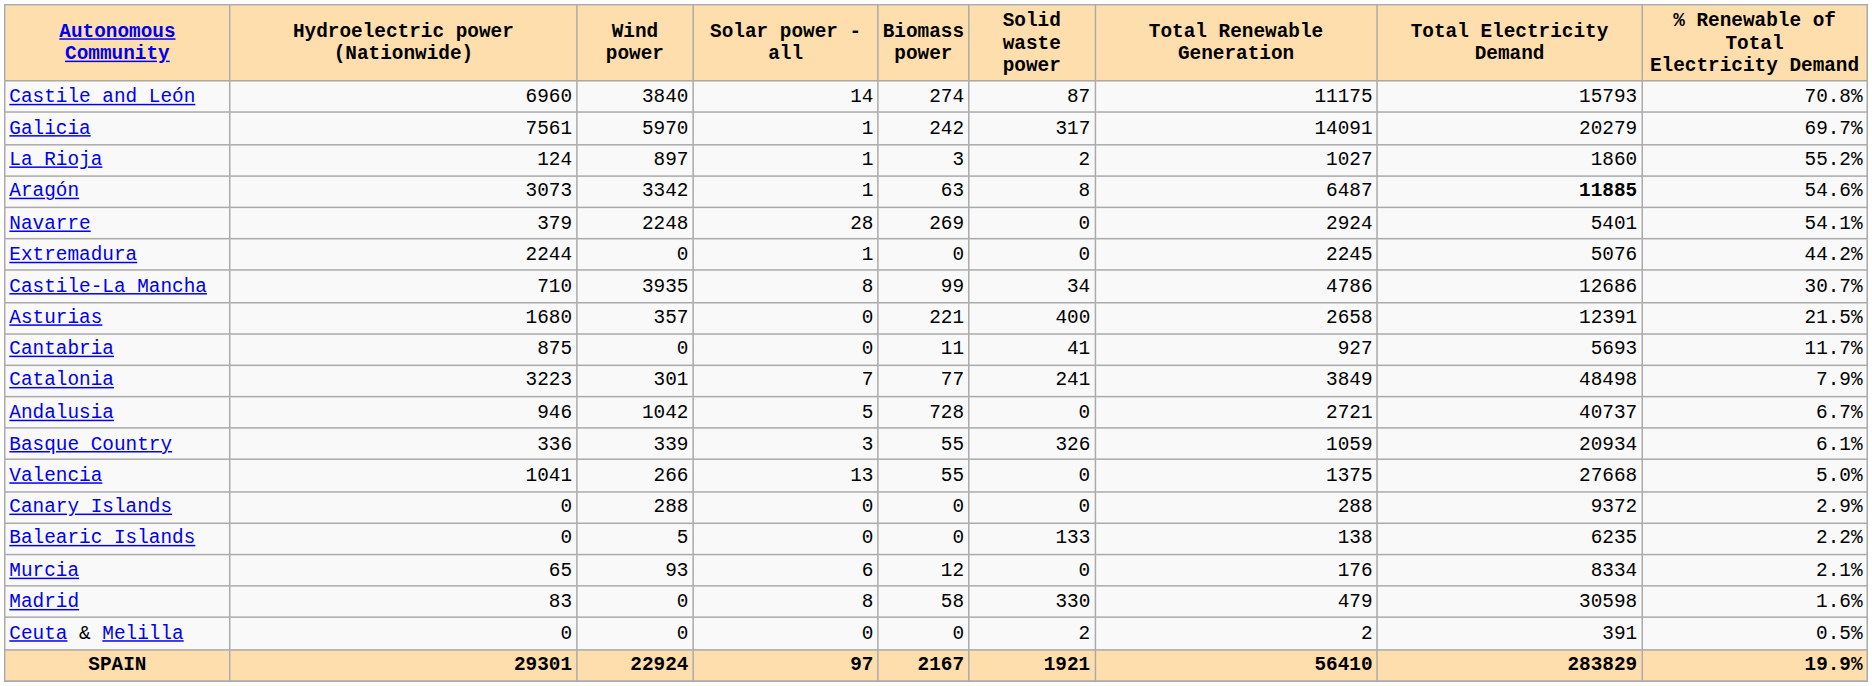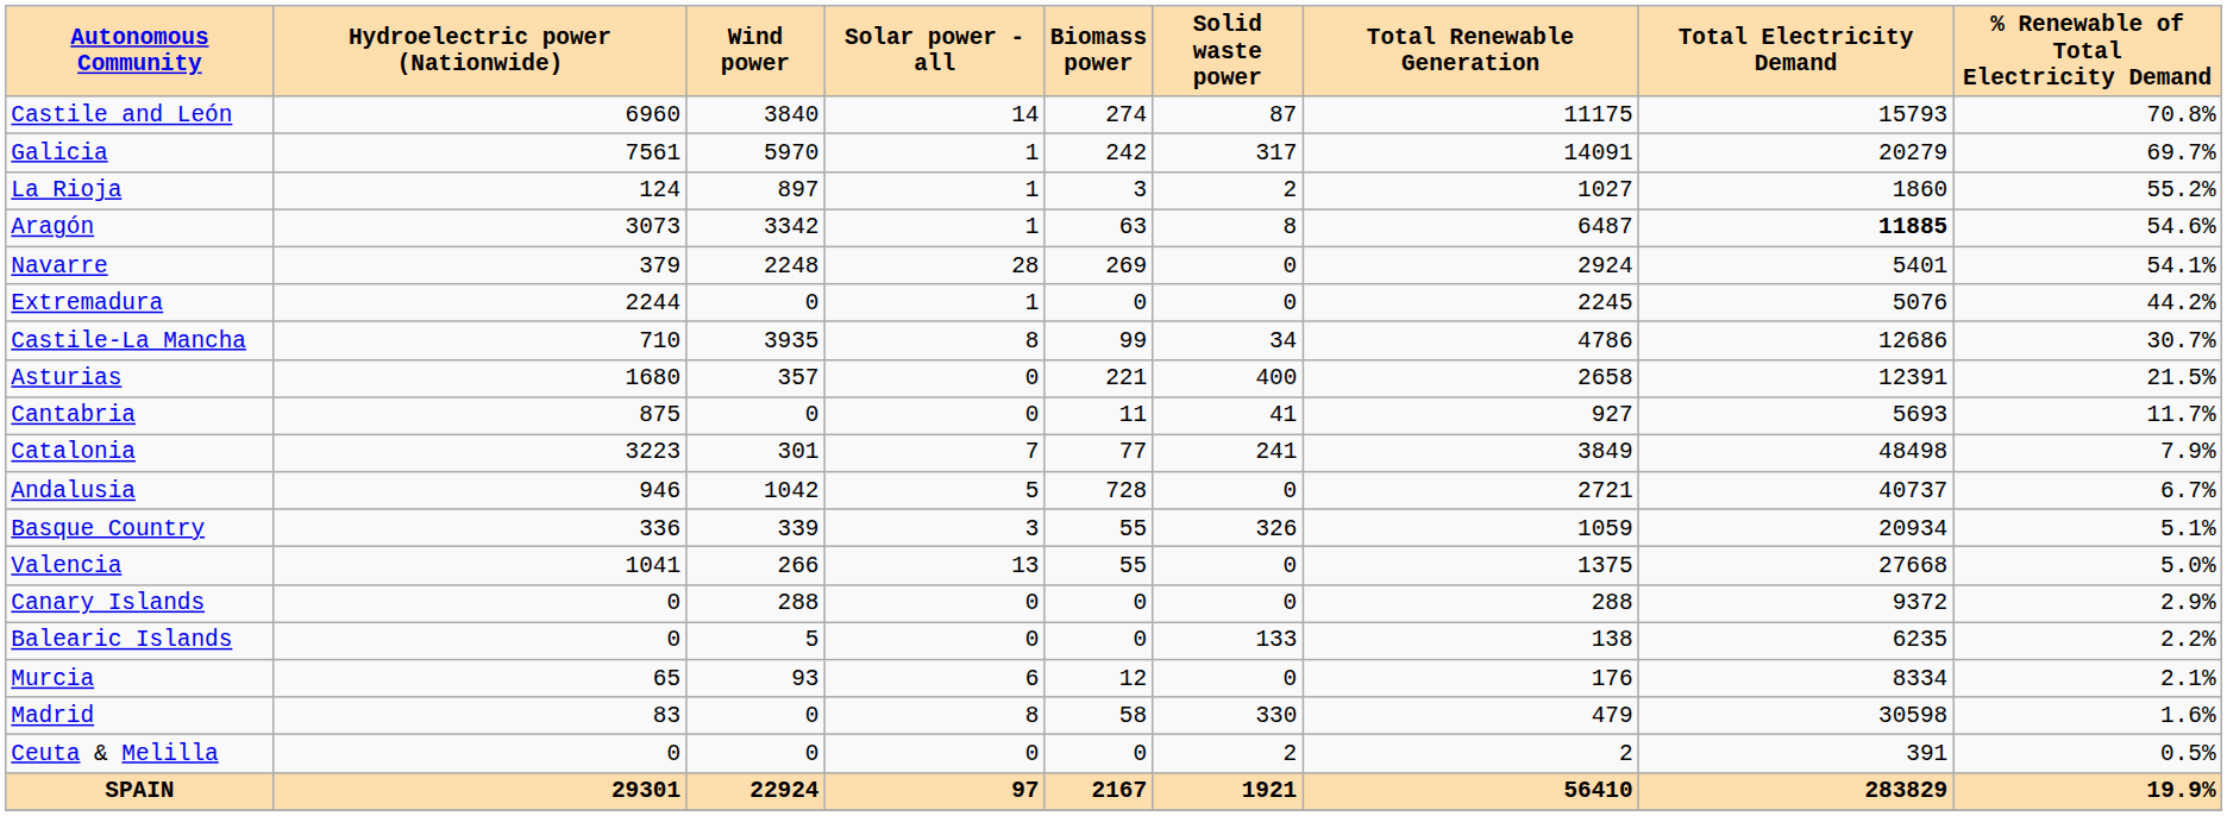 <table style="text-align: right" class="wikitable">
 <tr ---->
 <th style="background: #FFDEAD"><a href='#'>Autonomous Community</a></th>
 <th style="background: #FFDEAD">Hydroelectric power    (Nationwide)</th>
 <th style="background: #FFDEAD">Wind power</th>
 <th style="background: #FFDEAD">Solar power - all</th>
 <th style="background: #FFDEAD">Biomass<br>power</th>
 <th style="background: #FFDEAD">Solid waste<br>power</th>
 <th style="background: #FFDEAD">Total Renewable Generation</th>
 <th style="background: #FFDEAD">Total Electricity Demand</th>
 <th style="background: #FFDEAD">% Renewable of Total<br>Electricity Demand</th>
 </tr>
 <tr ---->
 <td align=left><a href='#'>Castile and León</a></td>
 <td align="right">6960</td>
 <td align="right">3840</td>
 <td align="right">14</td>
 <td align="right">274</td>
 <td align="right">87</td>
 <td align="right">11175</td>
 <td align="right">15793</td>
 <td align="right">70.8%</td>
 </tr>
 <tr ---->
 <td align=left><a href='#'>Galicia</a></td>
 <td align="right">7561</td>
 <td align="right">5970</td>
 <td align="right">1</td>
 <td align="right">242</td>
 <td align="right">317</td>
 <td align="right">14091</td>
 <td align="right">20279</td>
 <td align="right">69.7%</td>
 </tr>
 <tr ---->
 <td align=left><a href='#'>La Rioja</a></td>
 <td align="right">124</td>
 <td align="right">897</td>
 <td align="right">1</td>
 <td align="right">3</td>
 <td align="right">2</td>
 <td align="right">1027</td>
 <td align="right">1860</td>
 <td align="right">55.2%</td>
 </tr>
 <tr ---->
 <td align=left><a href='#'>Aragón</a></td>
 <td align="right">3073</td>
 <td align="right">3342</td>
 <td align="right">1</td>
 <td align="right">63</td>
 <td align="right">8</td>
 <td align="right">6487</td>
 <td align="right"><strong>11885</strong></td>
 <td align="right">54.6%</td>
 </tr>
 <tr ---->
 <td align=left><a href='#'>Navarre</a></td>
 <td align="right">379</td>
 <td align="right">2248</td>
 <td align="right">28</td>
 <td align="right">269</td>
 <td align="right">0</td>
 <td align="right">2924</td>
 <td align="right">5401</td>
 <td align="right">54.1%</td>
 </tr>
 <tr ---->
 <td align=left><a href='#'>Extremadura</a></td>
 <td align="right">2244</td>
 <td align="right">0</td>
 <td align="right">1</td>
 <td align="right">0</td>
 <td align="right">0</td>
 <td align="right">2245</td>
 <td align="right">5076</td>
 <td align="right">44.2%</td>
 </tr>
 <tr ---->
 <td align=left><a href='#'>Castile-La Mancha</a></td>
 <td align="right">710</td>
 <td align="right">3935</td>
 <td align="right">8</td>
 <td align="right">99</td>
 <td align="right">34</td>
 <td align="right">4786</td>
 <td align="right">12686</td>
 <td align="right">30.7%</td>
 </tr>
 <tr ---->
 <td align=left><a href='#'>Asturias</a></td>
 <td align="right">1680</td>
 <td align="right">357</td>
 <td align="right">0</td>
 <td align="right">221</td>
 <td align="right">400</td>
 <td align="right">2658</td>
 <td align="right">12391</td>
 <td align="right">21.5%</td>
 </tr>
 <tr ---->
 <td align=left><a href='#'>Cantabria</a></td>
 <td align="right">875</td>
 <td align="right">0</td>
 <td align="right">0</td>
 <td align="right">11</td>
 <td align="right">41</td>
 <td align="right">927</td>
 <td align="right">5693</td>
 <td align="right">11.7%</td>
 </tr>
 <tr ---->
 <td align=left><a href='#'>Catalonia</a></td>
 <td align="right">3223</td>
 <td align="right">301</td>
 <td align="right">7</td>
 <td align="right">77</td>
 <td align="right">241</td>
 <td align="right">3849</td>
 <td align="right">48498</td>
 <td align="right">7.9%</td>
 </tr>
 <tr ---->
 <td align=left><a href='#'>Andalusia</a></td>
 <td align="right">946</td>
 <td align="right">1042</td>
 <td align="right">5</td>
 <td align="right">728</td>
 <td align="right">0</td>
 <td align="right">2721</td>
 <td align="right">40737</td>
 <td align="right">6.7%</td>
 </tr>
 <tr ---->
 <td align=left><a href='#'>Basque Country</a></td>
 <td align="right">336</td>
 <td align="right">339</td>
 <td align="right">3</td>
 <td align="right">55</td>
 <td align="right">326</td>
 <td align="right">1059</td>
 <td align="right">20934</td>
-<td align="right">6.1%</td>
+<td align="right">5.1%</td>
 </tr>
 <tr ---->
 <td align=left><a href='#'>Valencia</a></td>
 <td align="right">1041</td>
 <td align="right">266</td>
 <td align="right">13</td>
 <td align="right">55</td>
 <td align="right">0</td>
 <td align="right">1375</td>
 <td align="right">27668</td>
 <td align="right">5.0%</td>
 </tr>
 <tr ---->
 <td align=left><a href='#'>Canary Islands</a></td>
 <td align="right">0</td>
 <td align="right">288</td>
 <td align="right">0</td>
 <td align="right">0</td>
 <td align="right">0</td>
 <td align="right">288</td>
 <td align="right">9372</td>
 <td align="right">2.9%</td>
 </tr>
 <tr ---->
 <td align=left><a href='#'>Balearic Islands</a></td>
 <td align="right">0</td>
 <td align="right">5</td>
 <td align="right">0</td>
 <td align="right">0</td>
 <td align="right">133</td>
 <td align="right">138</td>
 <td align="right">6235</td>
 <td align="right">2.2%</td>
 </tr>
 <tr ---->
 <td align=left><a href='#'>Murcia</a></td>
 <td align="right">65</td>
 <td align="right">93</td>
 <td align="right">6</td>
 <td align="right">12</td>
 <td align="right">0</td>
 <td align="right">176</td>
 <td align="right">8334</td>
 <td align="right">2.1%</td>
 </tr>
 <tr ---->
 <td align=left><a href='#'>Madrid</a></td>
 <td align="right">83</td>
 <td align="right">0</td>
 <td align="right">8</td>
 <td align="right">58</td>
 <td align="right">330</td>
 <td align="right">479</td>
 <td align="right">30598</td>
 <td align="right">1.6%</td>
 </tr>
 <tr ---->
 <td align=left><a href='#'>Ceuta</a> & <a href='#'>Melilla</a></td>
 <td align="right">0</td>
 <td align="right">0</td>
 <td align="right">0</td>
 <td align="right">0</td>
 <td align="right">2</td>
 <td align="right">2</td>
 <td align="right">391</td>
 <td align="right">0.5%</td>
 </tr>
 <tr>
 <th align=left style="background: #FFDEAD">SPAIN</th>
 <td align="right" style="background: #FFDEAD"><strong>29301</strong></td>
 <td align="right" style="background: #FFDEAD"><strong>22924</strong></td>
 <td align="right" style="background: #FFDEAD"><strong>97</strong></td>
 <td align="right" style="background: #FFDEAD"><strong>2167</strong></td>
 <td align="right" style="background: #FFDEAD"><strong>1921</strong></td>
 <td align="right" style="background: #FFDEAD"><strong>56410</strong></td>
 <td align="right" style="background: #FFDEAD"><strong>283829</strong></td>
 <td align="right" style="background: #FFDEAD"><strong>19.9%</strong></td>
 </tr>
 <tr>
 </tr>
 </table>
